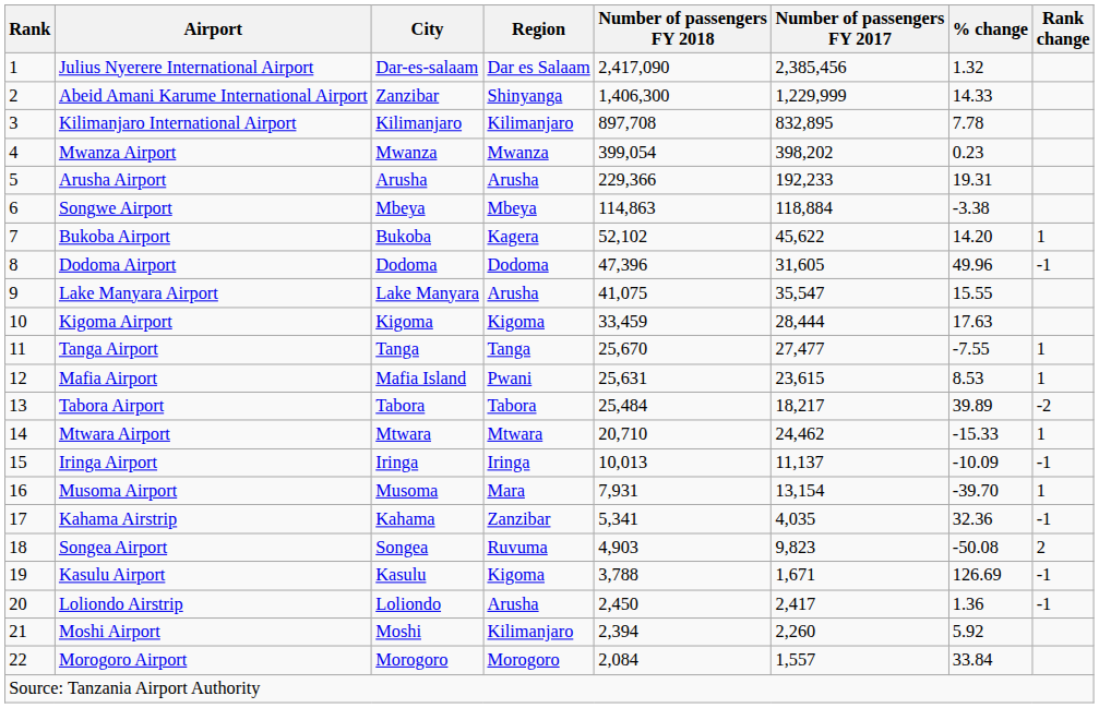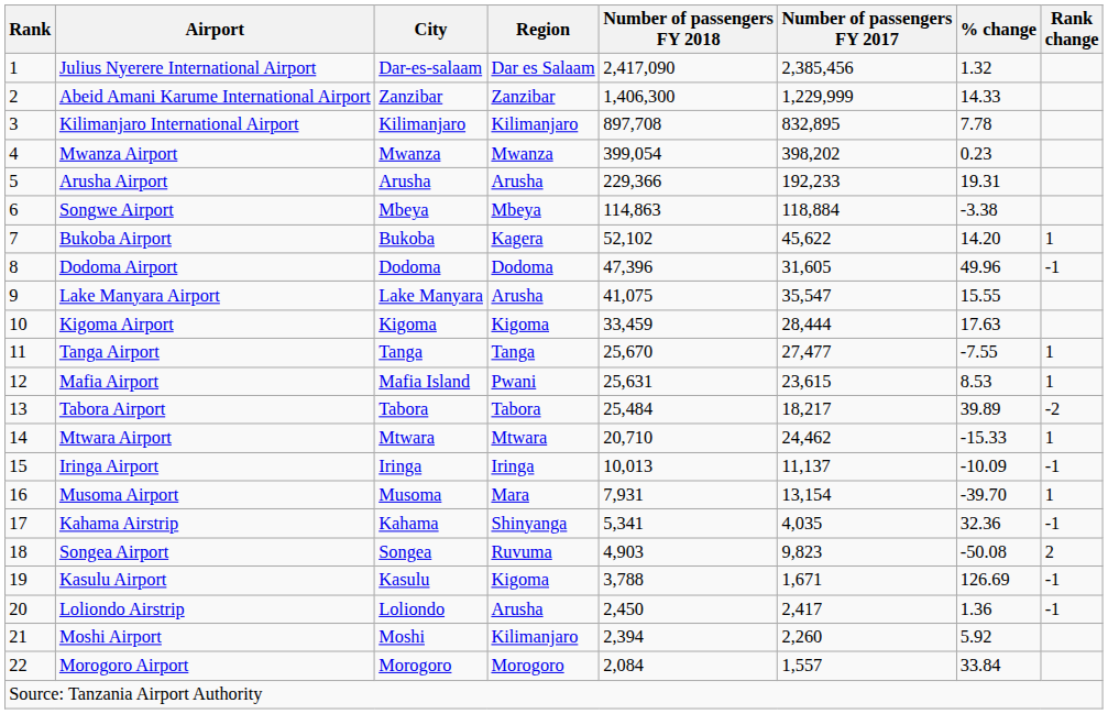 <table class="wikitable">
 <tr>
 <th>Rank</th>
 <th>Airport</th>
 <th>City</th>
 <th>Region</th>
 <th>Number of passengers<br>FY 2018</th>
 <th>Number of passengers<br>FY 2017</th>
 <th>% change</th>
 <th>Rank<br>change</th>
 </tr>
 <tr>
 <td>1</td>
 <td><a href='#'>Julius Nyerere International Airport</a></td>
 <td><a href='#'>Dar-es-salaam</a></td>
 <td><a href='#'>Dar es Salaam</a></td>
 <td>2,417,090</td>
 <td>2,385,456</td>
 <td> 1.32</td>
 <td></td>
 </tr>
 <tr>
 <td>2</td>
 <td><a href='#'>Abeid Amani Karume International Airport</a></td>
 <td><a href='#'>Zanzibar</a></td>
-<td><a href='#'>Shinyanga</a></td>
+<td><a href='#'>Zanzibar</a></td>
 <td>1,406,300</td>
 <td>1,229,999</td>
 <td> 14.33</td>
 <td></td>
 </tr>
 <tr>
 <td>3</td>
 <td><a href='#'>Kilimanjaro International Airport</a></td>
 <td><a href='#'>Kilimanjaro</a></td>
 <td><a href='#'>Kilimanjaro</a></td>
 <td>897,708</td>
 <td>832,895</td>
 <td> 7.78</td>
 <td></td>
 </tr>
 <tr>
 <td>4</td>
 <td><a href='#'>Mwanza Airport</a></td>
 <td><a href='#'>Mwanza</a></td>
 <td><a href='#'>Mwanza</a></td>
 <td>399,054</td>
 <td>398,202</td>
 <td> 0.23</td>
 <td></td>
 </tr>
 <tr>
 <td>5</td>
 <td><a href='#'>Arusha Airport</a></td>
 <td><a href='#'>Arusha</a></td>
 <td><a href='#'>Arusha</a></td>
 <td>229,366</td>
 <td>192,233</td>
 <td> 19.31</td>
 <td></td>
 </tr>
 <tr>
 <td>6</td>
 <td><a href='#'>Songwe Airport</a></td>
 <td><a href='#'>Mbeya</a></td>
 <td><a href='#'>Mbeya</a></td>
 <td>114,863</td>
 <td>118,884</td>
 <td> -3.38</td>
 <td></td>
 </tr>
 <tr>
 <td>7</td>
 <td><a href='#'>Bukoba Airport</a></td>
 <td><a href='#'>Bukoba</a></td>
 <td><a href='#'>Kagera</a></td>
 <td>52,102</td>
 <td>45,622</td>
 <td> 14.20</td>
 <td> 1</td>
 </tr>
 <tr>
 <td>8</td>
 <td><a href='#'>Dodoma Airport</a></td>
 <td><a href='#'>Dodoma</a></td>
 <td><a href='#'>Dodoma</a></td>
 <td>47,396</td>
 <td>31,605</td>
 <td> 49.96</td>
 <td> -1</td>
 </tr>
 <tr>
 <td>9</td>
 <td><a href='#'>Lake Manyara Airport</a></td>
 <td><a href='#'>Lake Manyara</a></td>
 <td><a href='#'>Arusha</a></td>
 <td>41,075</td>
 <td>35,547</td>
 <td> 15.55</td>
 <td></td>
 </tr>
 <tr>
 <td>10</td>
 <td><a href='#'>Kigoma Airport</a></td>
 <td><a href='#'>Kigoma</a></td>
 <td><a href='#'>Kigoma</a></td>
 <td>33,459</td>
 <td>28,444</td>
 <td> 17.63</td>
 <td></td>
 </tr>
 <tr>
 <td>11</td>
 <td><a href='#'>Tanga Airport</a></td>
 <td><a href='#'>Tanga</a></td>
 <td><a href='#'>Tanga</a></td>
 <td>25,670</td>
 <td>27,477</td>
 <td> -7.55</td>
 <td> 1</td>
 </tr>
 <tr>
 <td>12</td>
 <td><a href='#'>Mafia Airport</a></td>
 <td><a href='#'>Mafia Island</a></td>
 <td><a href='#'>Pwani</a></td>
 <td>25,631</td>
 <td>23,615</td>
 <td> 8.53</td>
 <td> 1</td>
 </tr>
 <tr>
 <td>13</td>
 <td><a href='#'>Tabora Airport</a></td>
 <td><a href='#'>Tabora</a></td>
 <td><a href='#'>Tabora</a></td>
 <td>25,484</td>
 <td>18,217</td>
 <td> 39.89</td>
 <td> -2</td>
 </tr>
 <tr>
 <td>14</td>
 <td><a href='#'>Mtwara Airport</a></td>
 <td><a href='#'>Mtwara</a></td>
 <td><a href='#'>Mtwara</a></td>
 <td>20,710</td>
 <td>24,462</td>
 <td> -15.33</td>
 <td> 1</td>
 </tr>
 <tr>
 <td>15</td>
 <td><a href='#'>Iringa Airport</a></td>
 <td><a href='#'>Iringa</a></td>
 <td><a href='#'>Iringa</a></td>
 <td>10,013</td>
 <td>11,137</td>
 <td> -10.09</td>
 <td> -1</td>
 </tr>
 <tr>
 <td>16</td>
 <td><a href='#'>Musoma Airport</a></td>
 <td><a href='#'>Musoma</a></td>
 <td><a href='#'>Mara</a></td>
 <td>7,931</td>
 <td>13,154</td>
 <td> -39.70</td>
 <td> 1</td>
 </tr>
 <tr>
 <td>17</td>
 <td><a href='#'>Kahama Airstrip</a></td>
 <td><a href='#'>Kahama</a></td>
-<td><a href='#'>Zanzibar</a></td>
+<td><a href='#'>Shinyanga</a></td>
 <td>5,341</td>
 <td>4,035</td>
 <td> 32.36</td>
 <td> -1</td>
 </tr>
 <tr>
 <td>18</td>
 <td><a href='#'>Songea Airport</a></td>
 <td><a href='#'>Songea</a></td>
 <td><a href='#'>Ruvuma</a></td>
 <td>4,903</td>
 <td>9,823</td>
 <td> -50.08</td>
 <td> 2</td>
 </tr>
 <tr>
 <td>19</td>
 <td><a href='#'>Kasulu Airport</a></td>
 <td><a href='#'>Kasulu</a></td>
 <td><a href='#'>Kigoma</a></td>
 <td>3,788</td>
 <td>1,671</td>
 <td> 126.69</td>
 <td> -1</td>
 </tr>
 <tr>
 <td>20</td>
 <td><a href='#'>Loliondo Airstrip</a></td>
 <td><a href='#'>Loliondo</a></td>
 <td><a href='#'>Arusha</a></td>
 <td>2,450</td>
 <td>2,417</td>
 <td> 1.36</td>
 <td> -1</td>
 </tr>
 <tr>
 <td>21</td>
 <td><a href='#'>Moshi Airport</a></td>
 <td><a href='#'>Moshi</a></td>
 <td><a href='#'>Kilimanjaro</a></td>
 <td>2,394</td>
 <td>2,260</td>
 <td> 5.92</td>
 <td></td>
 </tr>
 <tr>
 <td>22</td>
 <td><a href='#'>Morogoro Airport</a></td>
 <td><a href='#'>Morogoro</a></td>
 <td><a href='#'>Morogoro</a></td>
 <td>2,084</td>
 <td>1,557</td>
 <td> 33.84</td>
 <td></td>
 </tr>
 <tr>
 <td colspan="8">Source: Tanzania Airport Authority</td>
 </tr>
 </table>
